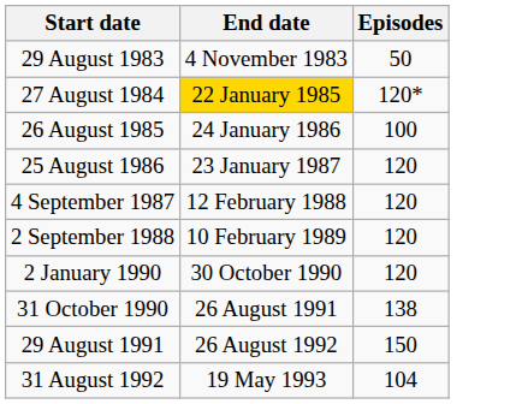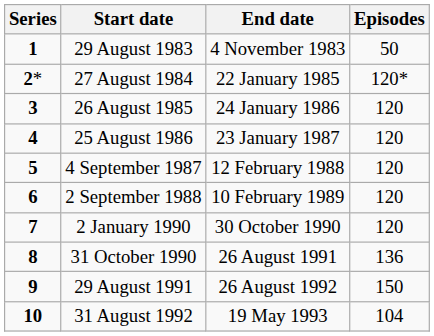 <table class="wikitable" style="text-align:center;">
 <tr>
+<th>Series</th>
 <th>Start date</th>
 <th>End date</th>
 <th>Episodes</th>
 </tr>
 <tr>
+<td><strong>1</strong></td>
 <td>29 August 1983</td>
 <td>4 November 1983</td>
 <td>50</td>
 </tr>
 <tr>
+<td><strong>2</strong>*</td>
 <td>27 August 1984</td>
-<td style="background: gold;">22 January 1985</td>
+<td>22 January 1985</td>
 <td>120*</td>
 </tr>
 <tr>
+<td><strong>3</strong></td>
 <td>26 August 1985</td>
 <td>24 January 1986</td>
-<td>100</td>
+<td>120</td>
 </tr>
 <tr>
+<td><strong>4</strong></td>
 <td>25 August 1986</td>
 <td>23 January 1987</td>
 <td>120</td>
 </tr>
 <tr>
+<td><strong>5</strong></td>
 <td>4 September 1987</td>
 <td>12 February 1988</td>
 <td>120</td>
 </tr>
 <tr>
+<td><strong>6</strong></td>
 <td>2 September 1988</td>
 <td>10 February 1989</td>
 <td>120</td>
 </tr>
 <tr>
+<td><strong>7</strong></td>
 <td>2 January 1990</td>
 <td>30 October 1990</td>
 <td>120</td>
 </tr>
 <tr>
+<td><strong>8</strong></td>
 <td>31 October 1990</td>
 <td>26 August 1991</td>
-<td>138</td>
+<td>136</td>
 </tr>
 <tr>
+<td><strong>9</strong></td>
 <td>29 August 1991</td>
 <td>26 August 1992</td>
 <td>150</td>
 </tr>
 <tr>
+<td><strong>10</strong></td>
 <td>31 August 1992</td>
 <td>19 May 1993</td>
 <td>104</td>
 </tr>
 </table>
